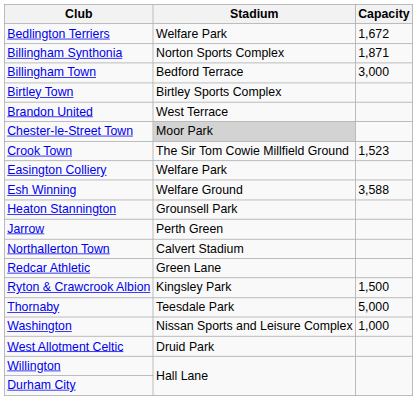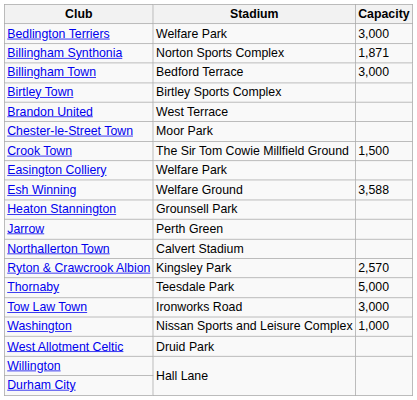 <table class="wikitable sortable">
 <tr>
 <th>Club</th>
 <th>Stadium</th>
 <th>Capacity</th>
 </tr>
 <tr>
 <td><a href='#'>Bedlington Terriers</a></td>
 <td>Welfare Park</td>
-<td>1,672</td>
+<td>3,000</td>
 </tr>
 <tr>
 <td><a href='#'>Billingham Synthonia</a></td>
 <td>Norton Sports Complex</td>
 <td>1,871</td>
 </tr>
 <tr>
 <td><a href='#'>Billingham Town</a></td>
 <td>Bedford Terrace</td>
 <td>3,000</td>
 </tr>
 <tr>
 <td><a href='#'>Birtley Town</a></td>
 <td>Birtley Sports Complex</td>
 <td></td>
 </tr>
 <tr>
 <td><a href='#'>Brandon United</a></td>
 <td>West Terrace</td>
 <td></td>
 </tr>
 <tr>
 <td><a href='#'>Chester-le-Street Town</a></td>
-<td style="background: lightgrey;">Moor Park</td>
+<td>Moor Park</td>
 <td></td>
 </tr>
 <tr>
 <td><a href='#'>Crook Town</a></td>
 <td>The Sir Tom Cowie Millfield Ground</td>
-<td>1,523</td>
+<td>1,500</td>
 </tr>
 <tr>
 <td><a href='#'>Easington Colliery</a></td>
 <td>Welfare Park</td>
 <td></td>
 </tr>
 <tr>
 <td><a href='#'>Esh Winning</a></td>
 <td>Welfare Ground</td>
 <td>3,588</td>
 </tr>
 <tr>
 <td><a href='#'>Heaton Stannington</a></td>
 <td>Grounsell Park</td>
 <td></td>
 </tr>
 <tr>
 <td><a href='#'>Jarrow</a></td>
 <td>Perth Green</td>
 <td></td>
 </tr>
 <tr>
 <td><a href='#'>Northallerton Town</a></td>
 <td>Calvert Stadium</td>
 <td></td>
 </tr>
 <tr>
-<td><a href='#'>Redcar Athletic</a></td>
-<td>Green Lane</td>
-<td></td>
-</tr>
-<tr>
 <td><a href='#'>Ryton & Crawcrook Albion</a></td>
 <td>Kingsley Park</td>
-<td>1,500</td>
+<td>2,570</td>
 </tr>
 <tr>
 <td><a href='#'>Thornaby</a></td>
 <td>Teesdale Park</td>
 <td>5,000</td>
+</tr>
+<tr>
+<td><a href='#'>Tow Law Town</a></td>
+<td>Ironworks Road</td>
+<td>3,000</td>
 </tr>
 <tr>
 <td><a href='#'>Washington</a></td>
 <td>Nissan Sports and Leisure Complex</td>
 <td>1,000</td>
 </tr>
 <tr>
 <td><a href='#'>West Allotment Celtic</a></td>
 <td>Druid Park</td>
 <td></td>
 </tr>
 <tr>
 <td><a href='#'>Willington</a></td>
 <td rowspan=2>Hall Lane</td>
 <td rowspan=2></td>
 </tr>
 <tr>
 <td><a href='#'>Durham City</a></td>
 </tr>
 </table>
